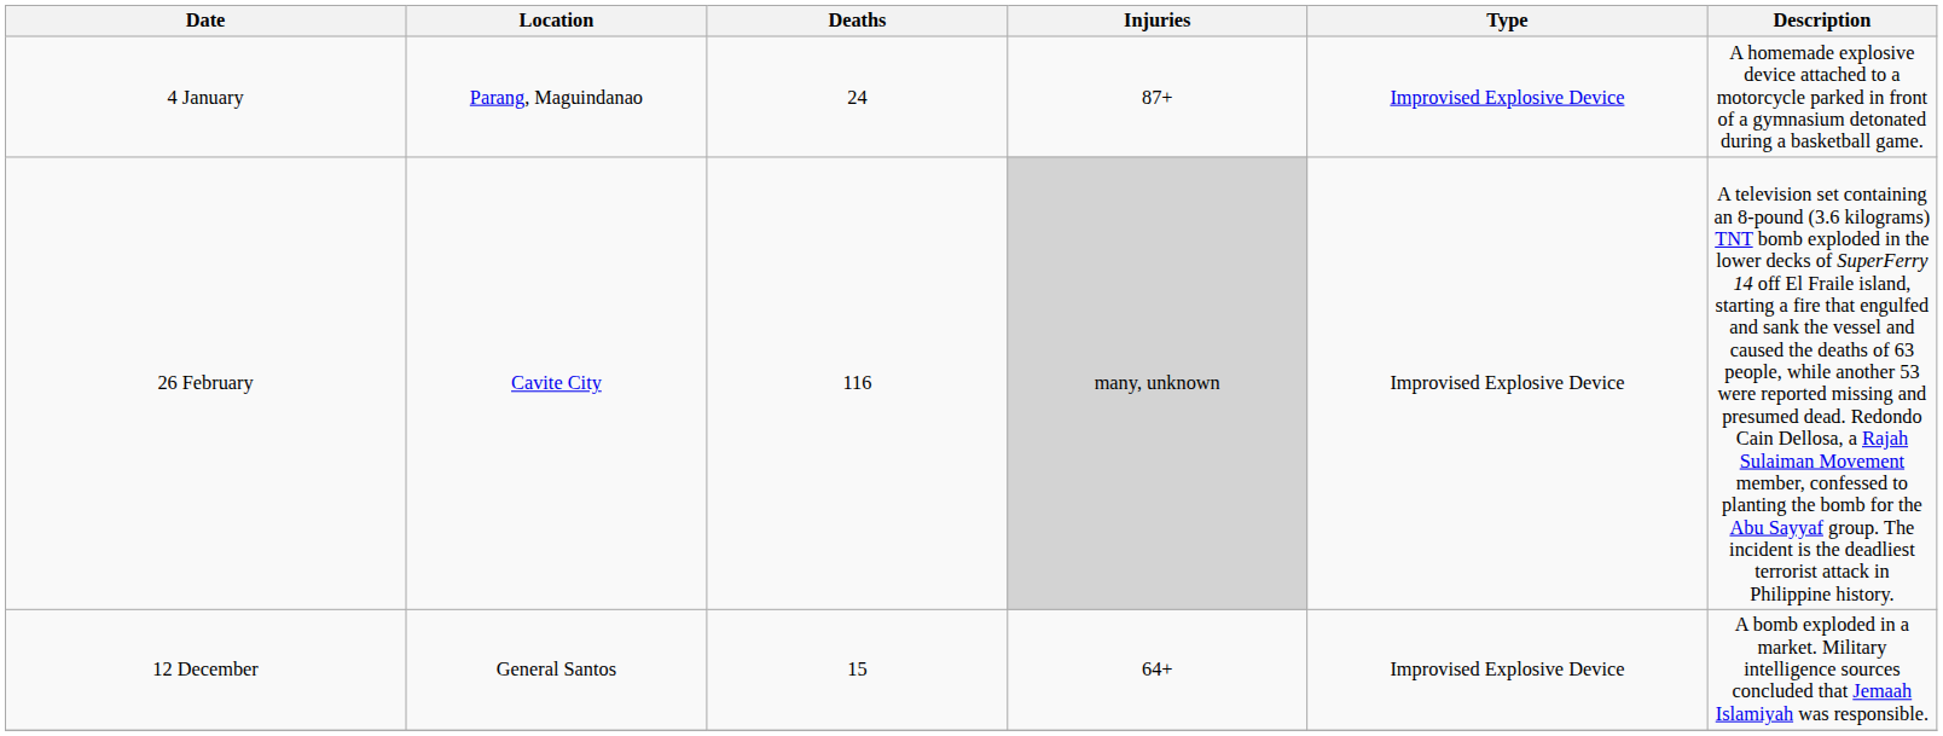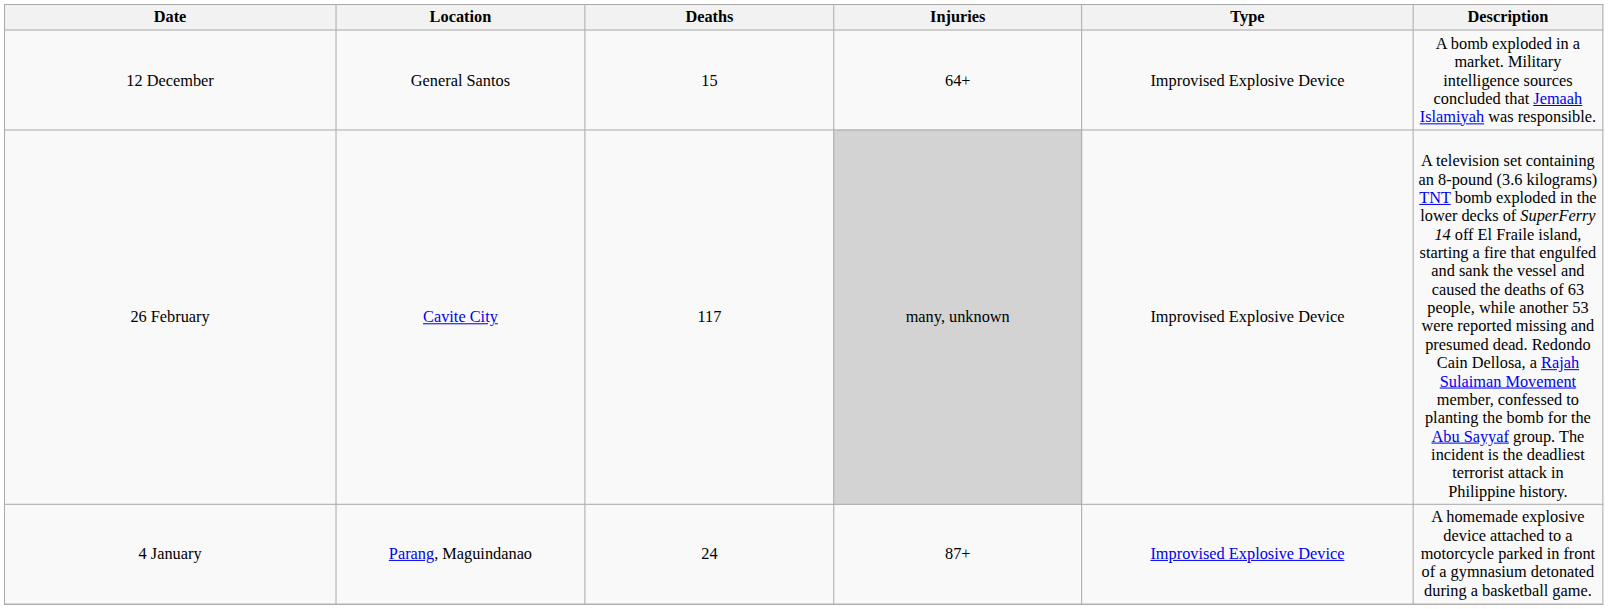 <table class="wikitable sortable" style="text-align: center;">
 <tr>
 <th width="8%">Date</th>
 <th width="6%">Location</th>
 <th width="6%">Deaths</th>
 <th width="6%">Injuries</th>
 <th width="8%">Type</th>
 <th width="4%">Description</th>
 </tr>
 <tr>
+<td>12 December</td>
+<td>General Santos</td>
+<td>15</td>
+<td>64+</td>
+<td>Improvised Explosive Device</td>
+<td>A bomb exploded in a market. Military intelligence sources concluded that <a href='#'>Jemaah Islamiyah</a> was responsible.</td>
+</tr>
+<tr>
+<td>26 February</td>
+<td><a href='#'>Cavite City</a></td>
+<td>117</td>
+<td style="background: lightgrey;">many, unknown</td>
+<td>Improvised Explosive Device</td>
+<td><br>A television set containing an 8-pound (3.6 kilograms) <a href='#'>TNT</a> bomb exploded in the lower decks of <em>SuperFerry 14</em> off El Fraile island, starting a fire that engulfed and sank the vessel and caused the deaths of 63 people, while another 53 were reported missing and presumed dead. Redondo Cain Dellosa, a <a href='#'>Rajah Sulaiman Movement</a> member, confessed to planting the bomb for the <a href='#'>Abu Sayyaf</a> group. The incident is the deadliest terrorist attack in Philippine history.</td>
+</tr>
+<tr>
 <td>4 January</td>
 <td><a href='#'>Parang</a>, Maguindanao</td>
 <td>24</td>
 <td>87+</td>
 <td><a href='#'>Improvised Explosive Device</a></td>
 <td>A homemade explosive device attached to a motorcycle parked in front of a gymnasium detonated during a basketball game.</td>
 </tr>
 <tr>
-<td>26 February</td>
-<td><a href='#'>Cavite City</a></td>
-<td>116</td>
-<td style="background: lightgrey;">many, unknown</td>
-<td>Improvised Explosive Device</td>
-<td><br>A television set containing an 8-pound (3.6 kilograms) <a href='#'>TNT</a> bomb exploded in the lower decks of <em>SuperFerry 14</em> off El Fraile island, starting a fire that engulfed and sank the vessel and caused the deaths of 63 people, while another 53 were reported missing and presumed dead. Redondo Cain Dellosa, a <a href='#'>Rajah Sulaiman Movement</a> member, confessed to planting the bomb for the <a href='#'>Abu Sayyaf</a> group. The incident is the deadliest terrorist attack in Philippine history.</td>
-</tr>
-<tr>
-<td>12 December</td>
-<td>General Santos</td>
-<td>15</td>
-<td>64+</td>
-<td>Improvised Explosive Device</td>
-<td>A bomb exploded in a market. Military intelligence sources concluded that <a href='#'>Jemaah Islamiyah</a> was responsible.</td>
-</tr>
-<tr>
 </tr>
 </table>
